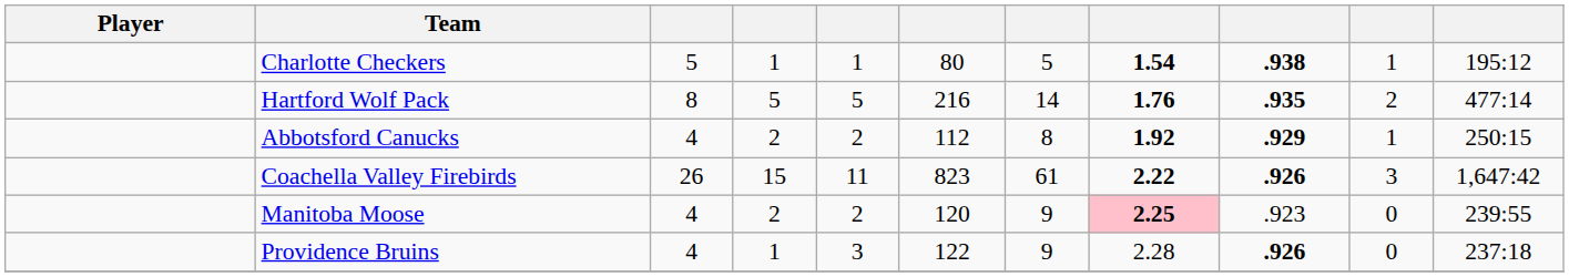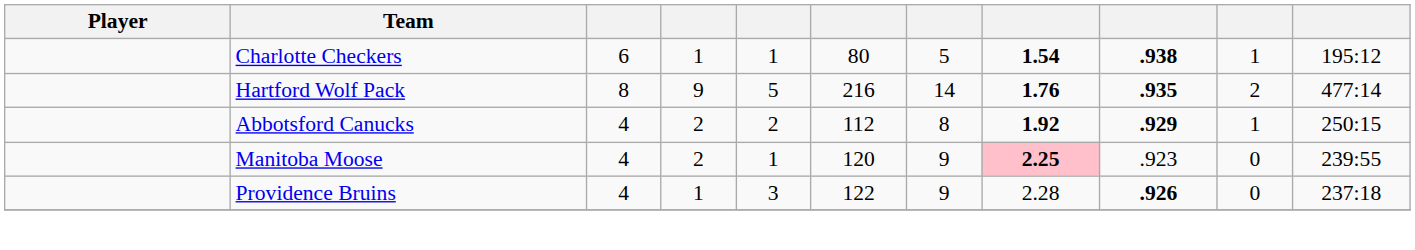 <table class="wikitable sortable" style="text-align:center">
 <tr>
 <th style="width:10em">Player</th>
 <th style="width:16em">Team</th>
 <th style="width:3em"></th>
 <th style="width:3em"></th>
 <th style="width:3em"></th>
 <th style="width:4em"></th>
 <th style="width:3em"></th>
 <th style="width:5em"></th>
 <th style="width:5em"></th>
 <th style="width:3em"></th>
 <th style="width:5em"></th>
 </tr>
 <tr>
 <td align=left></td>
 <td align=left><a href='#'>Charlotte Checkers</a></td>
-<td>5</td>
+<td>6</td>
 <td>1</td>
 <td>1</td>
 <td>80</td>
 <td>5</td>
 <td><strong>1.54</strong></td>
 <td><strong>.938</strong></td>
 <td>1</td>
 <td>195:12</td>
 </tr>
 <tr>
 <td align=left></td>
 <td align=left><a href='#'>Hartford Wolf Pack</a></td>
 <td>8</td>
-<td>5</td>
+<td>9</td>
 <td>5</td>
 <td>216</td>
 <td>14</td>
 <td><strong>1.76</strong></td>
 <td><strong>.935</strong></td>
 <td>2</td>
 <td>477:14</td>
 </tr>
 <tr>
 <td align=left></td>
 <td align=left><a href='#'>Abbotsford Canucks</a></td>
 <td>4</td>
 <td>2</td>
 <td>2</td>
 <td>112</td>
 <td>8</td>
 <td><strong>1.92</strong></td>
 <td><strong>.929</strong></td>
 <td>1</td>
 <td>250:15</td>
 </tr>
 <tr>
 <td align=left></td>
-<td align=left><a href='#'>Coachella Valley Firebirds</a></td>
-<td>26</td>
-<td>15</td>
-<td>11</td>
-<td>823</td>
-<td>61</td>
-<td><strong>2.22</strong></td>
-<td><strong>.926</strong></td>
-<td>3</td>
-<td>1,647:42</td>
-</tr>
-<tr>
-<td align=left></td>
 <td align=left><a href='#'>Manitoba Moose</a></td>
 <td>4</td>
 <td>2</td>
-<td>2</td>
+<td>1</td>
 <td>120</td>
 <td>9</td>
 <td style="background: pink;"><strong>2.25</strong></td>
 <td>.923</td>
 <td>0</td>
 <td>239:55</td>
 </tr>
 <tr>
 <td align=left></td>
 <td align=left><a href='#'>Providence Bruins</a></td>
 <td>4</td>
 <td>1</td>
 <td>3</td>
 <td>122</td>
 <td>9</td>
 <td>2.28</td>
 <td><strong>.926</strong></td>
 <td>0</td>
 <td>237:18</td>
 </tr>
 <tr>
 </tr>
 </table>
